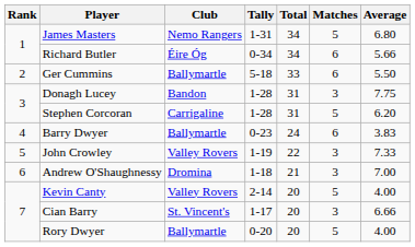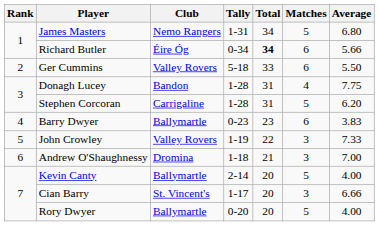 <table class="wikitable">
 <tr>
 <th>Rank</th>
 <th>Player</th>
 <th>Club</th>
 <th>Tally</th>
 <th>Total</th>
 <th>Matches</th>
 <th>Average</th>
 </tr>
 <tr>
 <td rowspan="2" style="text-align:center;">1</td>
 <td><a href='#'>James Masters</a></td>
 <td><a href='#'>Nemo Rangers</a></td>
 <td align=center>1-31</td>
 <td align=center>34</td>
 <td align=center>5</td>
 <td align=center>6.80</td>
 </tr>
 <tr>
 <td>Richard Butler</td>
 <td><a href='#'>Éire Óg</a></td>
 <td align=center>0-34</td>
-<td align=center>34</td>
+<td align=center><strong>34</strong></td>
 <td align=center>6</td>
 <td align=center>5.66</td>
 </tr>
 <tr>
 <td rowspan="1" style="text-align:center;">2</td>
 <td>Ger Cummins</td>
-<td><a href='#'>Ballymartle</a></td>
+<td><a href='#'>Valley Rovers</a></td>
 <td align=center>5-18</td>
 <td align=center>33</td>
 <td align=center>6</td>
 <td align=center>5.50</td>
 </tr>
 <tr>
 <td rowspan="2" style="text-align:center;">3</td>
 <td>Donagh Lucey</td>
 <td><a href='#'>Bandon</a></td>
 <td align=center>1-28</td>
 <td align=center>31</td>
-<td align=center>3</td>
+<td align=center>4</td>
 <td align=center>7.75</td>
 </tr>
 <tr>
 <td>Stephen Corcoran</td>
 <td><a href='#'>Carrigaline</a></td>
 <td align=center>1-28</td>
 <td align=center>31</td>
 <td align=center>5</td>
 <td align=center>6.20</td>
 </tr>
 <tr>
 <td rowspan="1" style="text-align:center;">4</td>
 <td>Barry Dwyer</td>
 <td><a href='#'>Ballymartle</a></td>
 <td align=center>0-23</td>
-<td align=center>24</td>
+<td align=center>23</td>
 <td align=center>6</td>
 <td align=center>3.83</td>
 </tr>
 <tr>
 <td rowspan="1" style="text-align:center;">5</td>
 <td>John Crowley</td>
 <td><a href='#'>Valley Rovers</a></td>
 <td align=center>1-19</td>
 <td align=center>22</td>
 <td align=center>3</td>
 <td align=center>7.33</td>
 </tr>
 <tr>
 <td rowspan="1" style="text-align:center;">6</td>
 <td>Andrew O'Shaughnessy</td>
 <td><a href='#'>Dromina</a></td>
 <td align=center>1-18</td>
 <td align=center>21</td>
 <td align=center>3</td>
 <td align=center>7.00</td>
 </tr>
 <tr>
 <td rowspan="3" style="text-align:center;">7</td>
 <td><a href='#'>Kevin Canty</a></td>
-<td><a href='#'>Valley Rovers</a></td>
+<td><a href='#'>Ballymartle</a></td>
 <td align=center>2-14</td>
 <td align=center>20</td>
 <td align=center>5</td>
 <td align=center>4.00</td>
 </tr>
 <tr>
 <td>Cian Barry</td>
 <td><a href='#'>St. Vincent's</a></td>
 <td align=center>1-17</td>
 <td align=center>20</td>
 <td align=center>3</td>
 <td align=center>6.66</td>
 </tr>
 <tr>
 <td>Rory Dwyer</td>
 <td><a href='#'>Ballymartle</a></td>
 <td align=center>0-20</td>
 <td align=center>20</td>
 <td align=center>5</td>
 <td align=center>4.00</td>
 </tr>
 </table>
